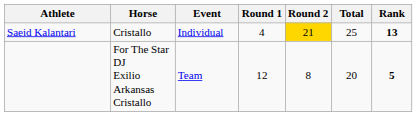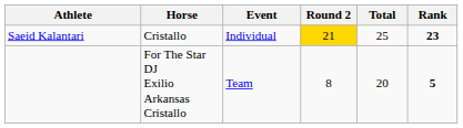 <table class="wikitable" width="60%" style="text-align:center; font-size:90%">
 <tr>
 <th width="18%">Athlete</th>
 <th width="10%">Horse</th>
 <th width="7%">Event</th>
-<th width="5%">Round 1</th>
 <th width="5%">Round 2</th>
 <th width="6%">Total</th>
 <th width="5%">Rank</th>
 </tr>
 <tr>
 <td align=left><a href='#'>Saeid Kalantari</a></td>
 <td align=left>Cristallo</td>
 <td align=left><a href='#'>Individual</a></td>
-<td>4</td>
 <td style="background: gold;">21</td>
 <td>25</td>
-<td><strong>13</strong></td>
+<td><strong>23</strong></td>
 </tr>
 <tr>
 <td align=left><br><br><br><br></td>
 <td align=left>For The Star<br>DJ<br>Exilio<br>Arkansas<br>Cristallo</td>
 <td align=left><a href='#'>Team</a></td>
-<td>12</td>
 <td>8</td>
 <td>20</td>
 <td><strong>5</strong></td>
 </tr>
 </table>
